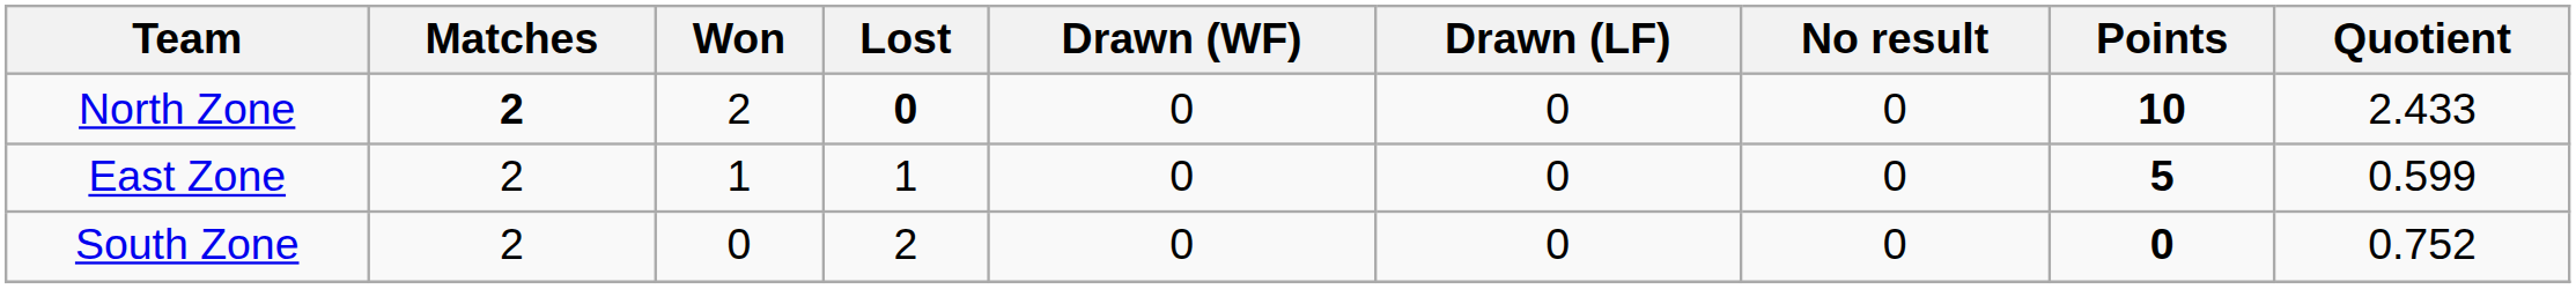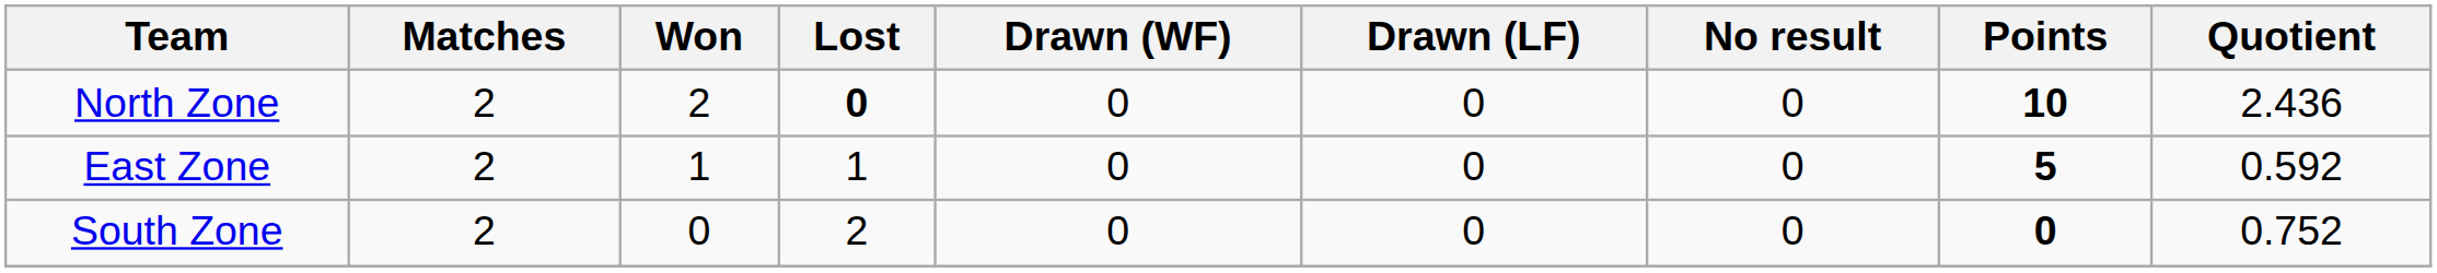 <table class="wikitable sortable" style="text-align: center; width:75%">
 <tr>
 <th>Team</th>
 <th>Matches</th>
 <th>Won</th>
 <th>Lost</th>
 <th>Drawn (WF)</th>
 <th>Drawn (LF)</th>
 <th>No result</th>
 <th>Points</th>
 <th>Quotient</th>
 </tr>
 <tr -bgcolor="#ccffcc">
 <td><a href='#'>North Zone</a></td>
-<td><strong>2</strong></td>
+<td>2</td>
 <td>2</td>
 <td><strong>0</strong></td>
 <td>0</td>
 <td>0</td>
 <td>0</td>
 <td><strong>10</strong></td>
-<td>2.433</td>
+<td>2.436</td>
 </tr>
 <tr>
 <td><a href='#'>East Zone</a></td>
 <td>2</td>
 <td>1</td>
 <td>1</td>
 <td>0</td>
 <td>0</td>
 <td>0</td>
 <td><strong>5</strong></td>
-<td>0.599</td>
+<td>0.592</td>
 </tr>
 <tr>
 <td><a href='#'>South Zone</a></td>
 <td>2</td>
 <td>0</td>
 <td>2</td>
 <td>0</td>
 <td>0</td>
 <td>0</td>
 <td><strong>0</strong></td>
 <td>0.752</td>
 </tr>
 <tr>
 </tr>
 </table>
